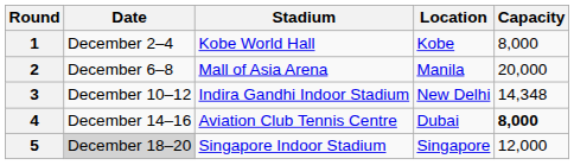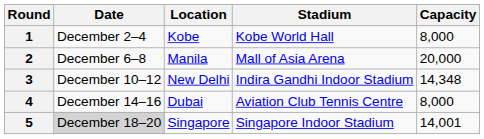 <table class="wikitable">
 <tr>
 <th>Round</th>
 <th>Date</th>
+<th>Location</th>
 <th>Stadium</th>
-<th>Location</th>
 <th>Capacity</th>
 </tr>
 <tr>
 <th>1</th>
 <td>December 2–4</td>
+<td> <a href='#'>Kobe</a></td>
 <td><a href='#'>Kobe World Hall</a></td>
-<td> <a href='#'>Kobe</a></td>
 <td>8,000</td>
 </tr>
 <tr>
 <th>2</th>
 <td>December 6–8</td>
+<td> <a href='#'>Manila</a></td>
 <td><a href='#'>Mall of Asia Arena</a></td>
-<td> <a href='#'>Manila</a></td>
 <td>20,000</td>
 </tr>
 <tr>
 <th>3</th>
 <td>December 10–12</td>
+<td> <a href='#'>New Delhi</a></td>
 <td><a href='#'>Indira Gandhi Indoor Stadium</a></td>
-<td> <a href='#'>New Delhi</a></td>
 <td>14,348</td>
 </tr>
 <tr>
 <th>4</th>
 <td>December 14–16</td>
+<td> <a href='#'>Dubai</a></td>
 <td><a href='#'>Aviation Club Tennis Centre</a></td>
-<td> <a href='#'>Dubai</a></td>
-<td><strong>8,000</strong></td>
+<td>8,000</td>
 </tr>
 <tr>
 <th>5</th>
 <td style="background: lightgrey;">December 18–20</td>
+<td> <a href='#'>Singapore</a></td>
 <td><a href='#'>Singapore Indoor Stadium</a></td>
-<td> <a href='#'>Singapore</a></td>
-<td>12,000</td>
+<td>14,001</td>
 </tr>
 </table>
